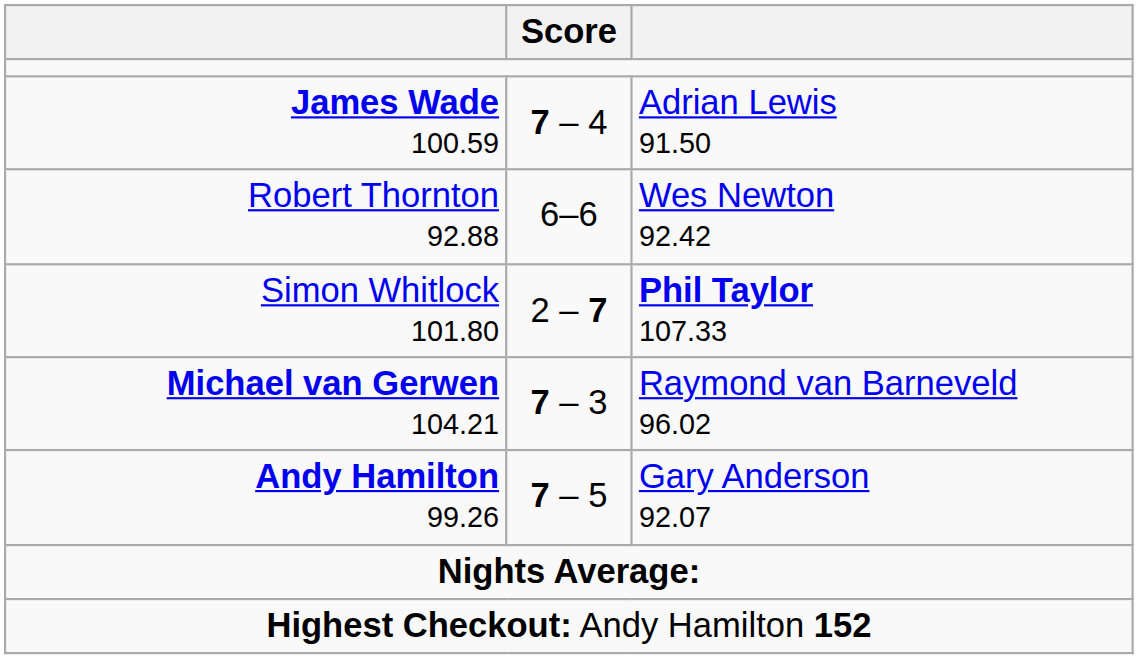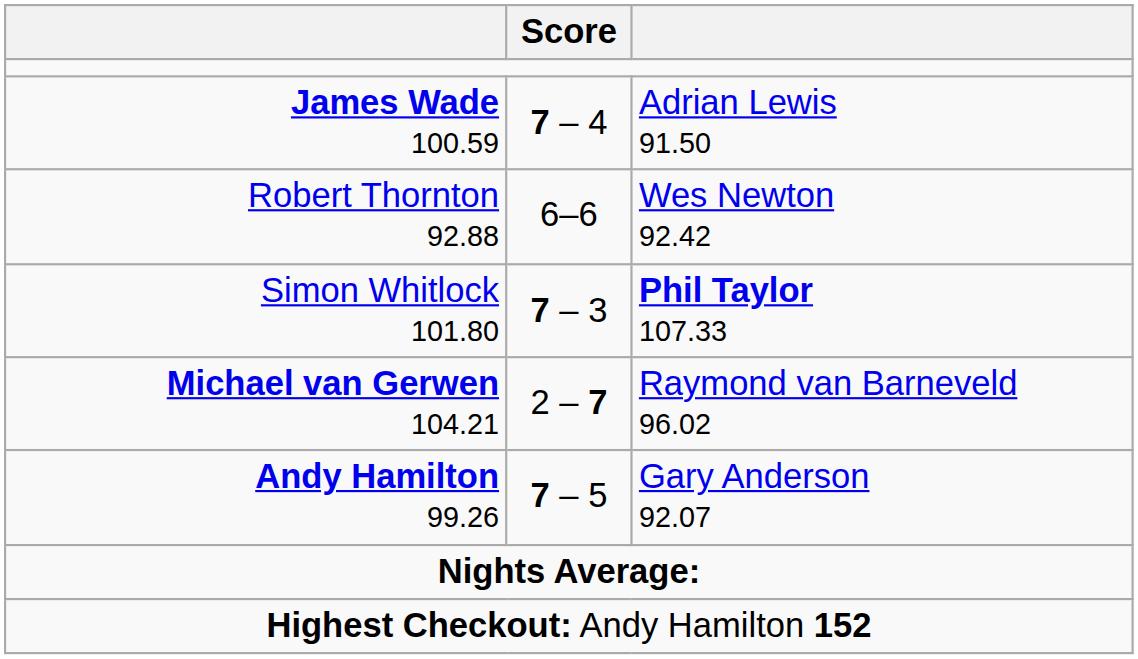 <table class=wikitable style="text-align:center">
 <tr>
 <th width=225></th>
 <th width=50>Score</th>
 <th width=225></th>
 </tr>
 <tr align=centre>
 <td colspan="3"></td>
 </tr>
 <tr align=left>
 <td align=right><strong><a href='#'>James Wade</a></strong>  <br><small><span>100.59</span></small></td>
 <td align=center><strong>7</strong> – 4</td>
 <td> <a href='#'>Adrian Lewis</a>  <br><small><span>91.50</span></small></td>
 </tr>
 <tr align=left>
 <td align=right><a href='#'>Robert Thornton</a>  <br><small><span>92.88</span></small></td>
 <td align=center>6–6</td>
 <td> <a href='#'>Wes Newton</a>  <br><small><span>92.42</span></small></td>
 </tr>
 <tr align=left>
 <td align=right><a href='#'>Simon Whitlock</a>  <br><small><span>101.80</span></small></td>
-<td align=center>2 – <strong>7</strong></td>
+<td align=center><strong>7</strong> – 3</td>
 <td> <strong><a href='#'>Phil Taylor</a></strong> <br><small><span>107.33</span></small></td>
 </tr>
 <tr align=left>
 <td align=right><strong><a href='#'>Michael van Gerwen</a></strong>  <br><small><span>104.21</span></small></td>
-<td align=center><strong>7</strong> – 3</td>
+<td align=center>2 – <strong>7</strong></td>
 <td> <a href='#'>Raymond van Barneveld</a> <br><small><span>96.02</span></small></td>
 </tr>
 <tr align=left>
 <td align=right><strong><a href='#'>Andy Hamilton</a></strong>  <br><small><span>99.26</span></small></td>
 <td align=center><strong>7</strong> – 5</td>
 <td> <a href='#'>Gary Anderson</a> <br><small><span>92.07</span></small></td>
 </tr>
 <tr align=center>
 <td colspan="3"><strong>Nights Average:</strong> </td>
 </tr>
 <tr align=center>
 <td colspan="3"><strong>Highest Checkout:</strong> Andy Hamilton <strong>152</strong></td>
 </tr>
 </table>
